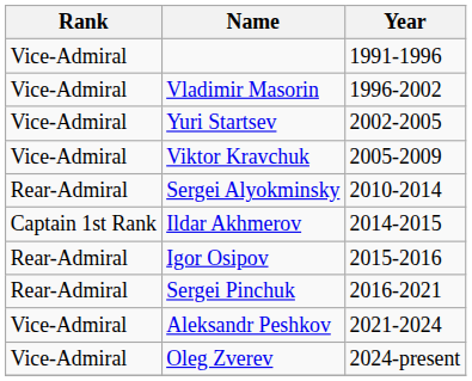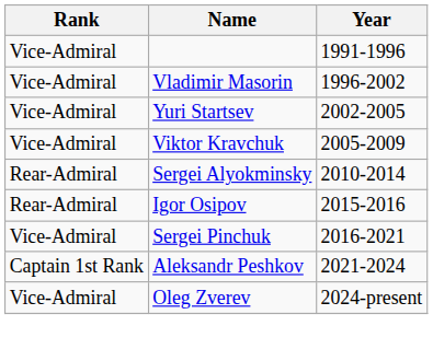 <table class="wikitable">
 <tr>
 <th>Rank</th>
 <th>Name</th>
 <th>Year</th>
 </tr>
 <tr>
 <td>Vice-Admiral</td>
 <td></td>
 <td>1991-1996</td>
 </tr>
 <tr>
 <td>Vice-Admiral</td>
 <td><a href='#'>Vladimir Masorin</a></td>
 <td>1996-2002</td>
 </tr>
 <tr>
 <td>Vice-Admiral</td>
 <td><a href='#'>Yuri Startsev</a></td>
 <td>2002-2005</td>
 </tr>
 <tr>
 <td>Vice-Admiral</td>
 <td><a href='#'>Viktor Kravchuk</a></td>
 <td>2005-2009</td>
 </tr>
 <tr>
 <td>Rear-Admiral</td>
 <td><a href='#'>Sergei Alyokminsky</a></td>
 <td>2010-2014</td>
 </tr>
 <tr>
-<td>Captain 1st Rank</td>
-<td><a href='#'>Ildar Akhmerov</a></td>
-<td>2014-2015</td>
-</tr>
-<tr>
 <td>Rear-Admiral</td>
 <td><a href='#'>Igor Osipov</a></td>
 <td>2015-2016</td>
 </tr>
 <tr>
-<td>Rear-Admiral</td>
+<td>Vice-Admiral</td>
 <td><a href='#'>Sergei Pinchuk</a></td>
 <td>2016-2021</td>
 </tr>
 <tr>
-<td>Vice-Admiral</td>
+<td>Captain 1st Rank</td>
 <td><a href='#'>Aleksandr Peshkov</a></td>
 <td>2021-2024</td>
 </tr>
 <tr>
 <td>Vice-Admiral</td>
 <td><a href='#'>Oleg Zverev</a></td>
 <td>2024-present</td>
 </tr>
 <tr>
 </tr>
 </table>
